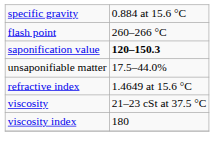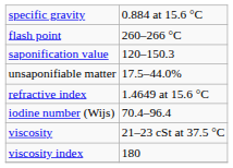 <table class="wikitable" style="float: right;">
 <tr>
 <td><a href='#'>specific gravity</a></td>
 <td>0.884 at 15.6 °C</td>
 </tr>
 <tr>
 <td><a href='#'>flash point</a></td>
 <td>260–266 °C</td>
 </tr>
 <tr>
 <td><a href='#'>saponification value</a></td>
-<td><strong>120–150.3</strong></td>
+<td>120–150.3</td>
 </tr>
 <tr>
 <td>unsaponifiable matter</td>
 <td>17.5–44.0%</td>
 </tr>
 <tr>
 <td><a href='#'>refractive index</a></td>
 <td>1.4649 at 15.6 °C</td>
+</tr>
+<tr>
+<td><a href='#'>iodine number</a> (Wijs)</td>
+<td>70.4–96.4</td>
 </tr>
 <tr>
 <td><a href='#'>viscosity</a></td>
 <td>21–23 cSt at 37.5 °C</td>
 </tr>
 <tr>
 <td><a href='#'>viscosity index</a></td>
 <td>180</td>
 </tr>
 <tr>
 </tr>
 </table>
